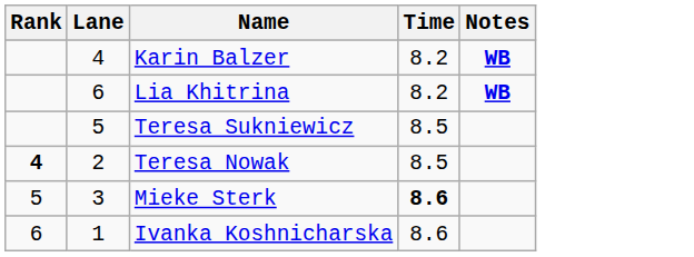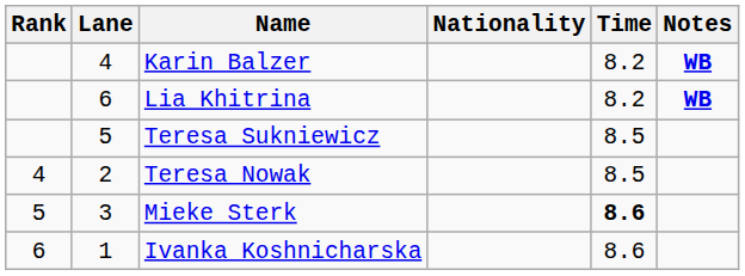 <table class="wikitable sortable" style="text-align:center">
 <tr>
 <th>Rank</th>
 <th>Lane</th>
 <th>Name</th>
+<th>Nationality</th>
 <th>Time</th>
 <th>Notes</th>
 </tr>
 <tr>
 <td></td>
 <td>4</td>
 <td align="left"><a href='#'>Karin Balzer</a></td>
+<td align=left></td>
 <td>8.2</td>
 <td><strong><a href='#'>WB</a></strong></td>
 </tr>
 <tr>
 <td></td>
 <td>6</td>
 <td align="left"><a href='#'>Lia Khitrina</a></td>
+<td align=left></td>
 <td>8.2</td>
 <td><strong><a href='#'>WB</a></strong></td>
 </tr>
 <tr>
 <td></td>
 <td>5</td>
 <td align="left"><a href='#'>Teresa Sukniewicz</a></td>
+<td align=left></td>
 <td>8.5</td>
 <td></td>
 </tr>
 <tr>
-<td><strong>4</strong></td>
+<td>4</td>
 <td>2</td>
 <td align="left"><a href='#'>Teresa Nowak</a></td>
+<td align=left></td>
 <td>8.5</td>
 <td></td>
 </tr>
 <tr>
 <td>5</td>
 <td>3</td>
 <td align="left"><a href='#'>Mieke Sterk</a></td>
+<td align=left></td>
 <td><strong>8.6</strong></td>
 <td></td>
 </tr>
 <tr>
 <td>6</td>
 <td>1</td>
 <td align="left"><a href='#'>Ivanka Koshnicharska</a></td>
+<td align=left></td>
 <td>8.6</td>
 <td></td>
 </tr>
 </table>
